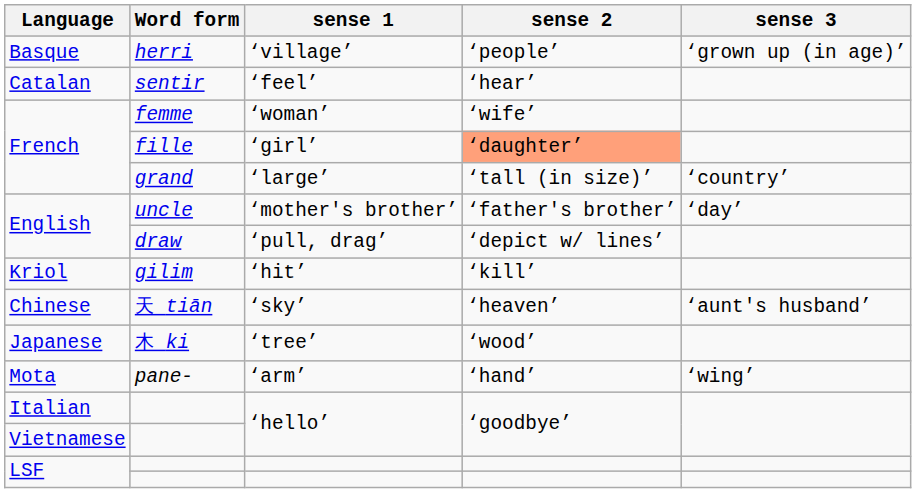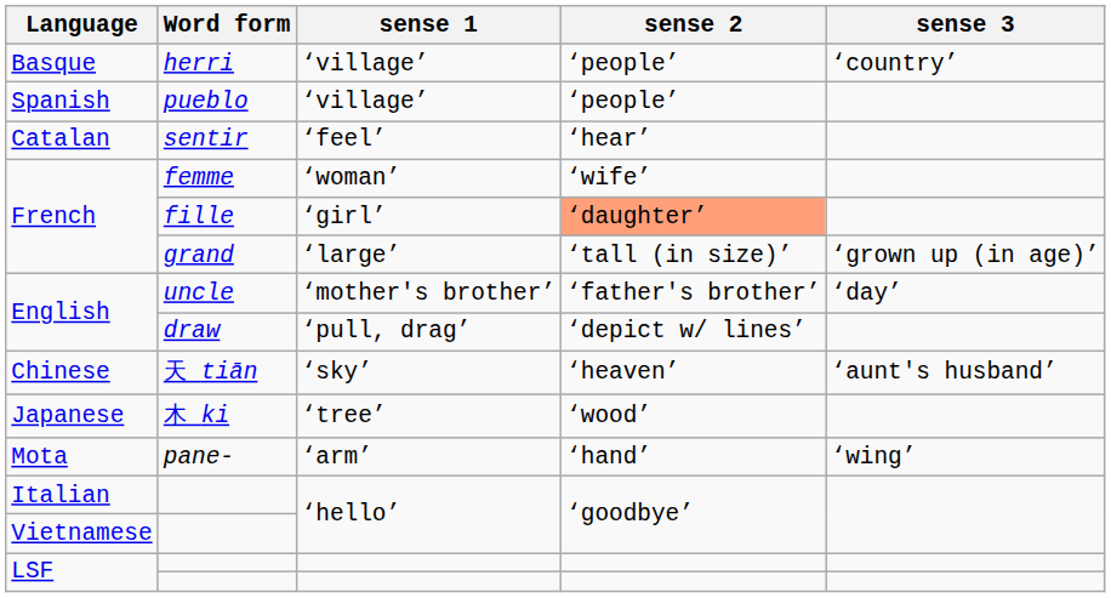 <table class="wikitable">
 <tr>
 <th>Language</th>
 <th>Word form</th>
 <th>sense 1</th>
 <th>sense 2</th>
 <th>sense 3</th>
 </tr>
 <tr>
 <td><a href='#'>Basque</a></td>
 <td><a href='#'><em>herri</em></a></td>
 <td>‘village’</td>
 <td>‘people’</td>
-<td>‘grown up (in age)’</td>
+<td>‘country’</td>
+</tr>
+<tr>
+<td><a href='#'>Spanish</a></td>
+<td><a href='#'><em>pueblo</em></a></td>
+<td>‘village’</td>
+<td>‘people’</td>
+<td></td>
 </tr>
 <tr>
 <td><a href='#'>Catalan</a></td>
 <td><a href='#'><em>sentir</em></a></td>
 <td>‘feel’</td>
 <td>‘hear’</td>
 <td></td>
 </tr>
 <tr>
 <td rowspan="3"><a href='#'>French</a></td>
 <td><a href='#'><em>femme</em></a></td>
 <td>‘woman’</td>
 <td>‘wife’</td>
 <td></td>
 </tr>
 <tr>
 <td><a href='#'><em>fille</em></a></td>
 <td>‘girl’</td>
 <td style="background: lightsalmon;">‘daughter’</td>
 <td></td>
 </tr>
 <tr>
 <td><a href='#'><em>grand</em></a></td>
 <td>‘large’</td>
 <td>‘tall (in size)’</td>
-<td>‘country’</td>
+<td>‘grown up (in age)’</td>
 </tr>
 <tr>
 <td rowspan="2"><a href='#'>English</a></td>
 <td><a href='#'><em>uncle</em></a></td>
 <td>‘mother's brother’</td>
 <td>‘father's brother’</td>
 <td>‘day’</td>
 </tr>
 <tr>
 <td><a href='#'><em>draw</em></a></td>
 <td>‘pull, drag’</td>
 <td>‘depict w/ lines’</td>
-<td></td>
-</tr>
-<tr>
-<td><a href='#'>Kriol</a></td>
-<td><a href='#'><em>gilim</em></a></td>
-<td>‘hit’</td>
-<td>‘kill’</td>
 <td></td>
 </tr>
 <tr>
 <td><a href='#'>Chinese</a></td>
 <td><a href='#'>天 <em>tiān</em></a></td>
 <td>‘sky’</td>
 <td>‘heaven’</td>
 <td>‘aunt's husband’</td>
 </tr>
 <tr>
 <td><a href='#'>Japanese</a></td>
 <td><a href='#'>木 <em>ki</em></a></td>
 <td>‘tree’</td>
 <td>‘wood’</td>
 <td></td>
 </tr>
 <tr>
 <td><a href='#'>Mota</a></td>
 <td><em>pane-</em></td>
 <td>‘arm’</td>
 <td>‘hand’</td>
 <td>‘wing’</td>
 </tr>
 <tr>
 <td><a href='#'>Italian</a></td>
 <td></td>
 <td rowspan="2">‘hello’</td>
 <td rowspan="2">‘goodbye’</td>
 </tr>
 <tr>
 <td><a href='#'>Vietnamese</a></td>
 <td></td>
 </tr>
 <tr>
 <td rowspan="2"><a href='#'>LSF</a></td>
 <td></td>
 <td></td>
 <td></td>
 <td></td>
 </tr>
 <tr>
 <td></td>
 <td></td>
 <td></td>
 <td></td>
 </tr>
 </table>
